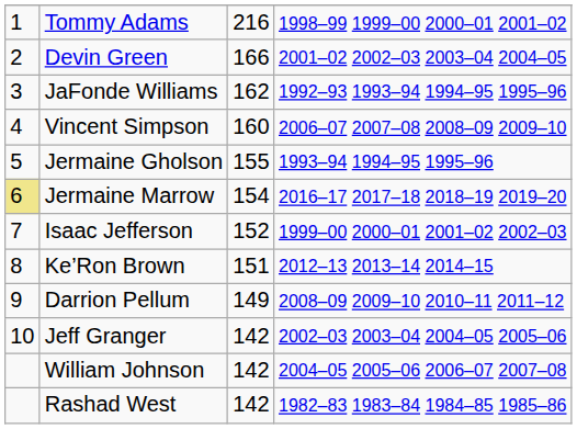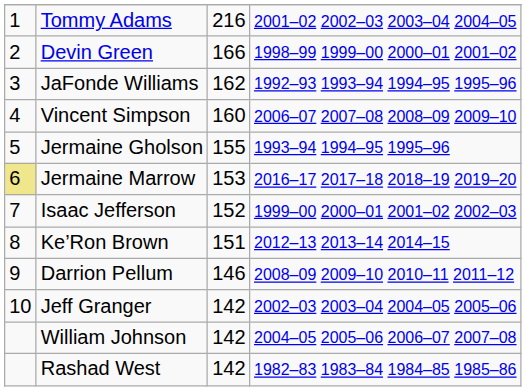 <table class="wikitable">
 <tr>
 </tr>
 <tr>
 <td>1</td>
 <td><a href='#'>Tommy Adams</a></td>
 <td>216</td>
-<td style="font-size:80%;"><a href='#'>1998–99</a> <a href='#'>1999–00</a> <a href='#'>2000–01</a> <a href='#'>2001–02</a></td>
+<td style="font-size:80%;"><a href='#'>2001–02</a> <a href='#'>2002–03</a> <a href='#'>2003–04</a> <a href='#'>2004–05</a></td>
 </tr>
 <tr>
 <td>2</td>
 <td><a href='#'>Devin Green</a></td>
 <td>166</td>
-<td style="font-size:80%;"><a href='#'>2001–02</a> <a href='#'>2002–03</a> <a href='#'>2003–04</a> <a href='#'>2004–05</a></td>
+<td style="font-size:80%;"><a href='#'>1998–99</a> <a href='#'>1999–00</a> <a href='#'>2000–01</a> <a href='#'>2001–02</a></td>
 </tr>
 <tr>
 <td>3</td>
 <td>JaFonde Williams</td>
 <td>162</td>
 <td style="font-size:80%;"><a href='#'>1992–93</a> <a href='#'>1993–94</a> <a href='#'>1994–95</a> <a href='#'>1995–96</a></td>
 </tr>
 <tr>
 <td>4</td>
 <td>Vincent Simpson</td>
 <td>160</td>
 <td style="font-size:80%;"><a href='#'>2006–07</a> <a href='#'>2007–08</a> <a href='#'>2008–09</a> <a href='#'>2009–10</a></td>
 </tr>
 <tr>
 <td>5</td>
 <td>Jermaine Gholson</td>
 <td>155</td>
 <td style="font-size:80%;"><a href='#'>1993–94</a> <a href='#'>1994–95</a> <a href='#'>1995–96</a></td>
 </tr>
 <tr>
 <td style="background: khaki;">6</td>
 <td>Jermaine Marrow</td>
-<td>154</td>
+<td>153</td>
 <td style="font-size:80%;"><a href='#'>2016–17</a> <a href='#'>2017–18</a> <a href='#'>2018–19</a> <a href='#'>2019–20</a></td>
 </tr>
 <tr>
 <td>7</td>
 <td>Isaac Jefferson</td>
 <td>152</td>
 <td style="font-size:80%;"><a href='#'>1999–00</a> <a href='#'>2000–01</a> <a href='#'>2001–02</a> <a href='#'>2002–03</a></td>
 </tr>
 <tr>
 <td>8</td>
 <td>Ke’Ron Brown</td>
 <td>151</td>
 <td style="font-size:80%;"><a href='#'>2012–13</a> <a href='#'>2013–14</a> <a href='#'>2014–15</a></td>
 </tr>
 <tr>
 <td>9</td>
 <td>Darrion Pellum</td>
-<td>149</td>
+<td>146</td>
 <td style="font-size:80%;"><a href='#'>2008–09</a> <a href='#'>2009–10</a> <a href='#'>2010–11</a> <a href='#'>2011–12</a></td>
 </tr>
 <tr>
 <td>10</td>
 <td>Jeff Granger</td>
 <td>142</td>
 <td style="font-size:80%;"><a href='#'>2002–03</a> <a href='#'>2003–04</a> <a href='#'>2004–05</a> <a href='#'>2005–06</a></td>
 </tr>
 <tr>
 <td></td>
 <td>William Johnson</td>
 <td>142</td>
 <td style="font-size:80%;"><a href='#'>2004–05</a> <a href='#'>2005–06</a> <a href='#'>2006–07</a> <a href='#'>2007–08</a></td>
 </tr>
 <tr>
 <td></td>
 <td>Rashad West</td>
 <td>142</td>
 <td style="font-size:80%;"><a href='#'>1982–83</a> <a href='#'>1983–84</a> <a href='#'>1984–85</a> <a href='#'>1985–86</a></td>
 </tr>
 </table>
